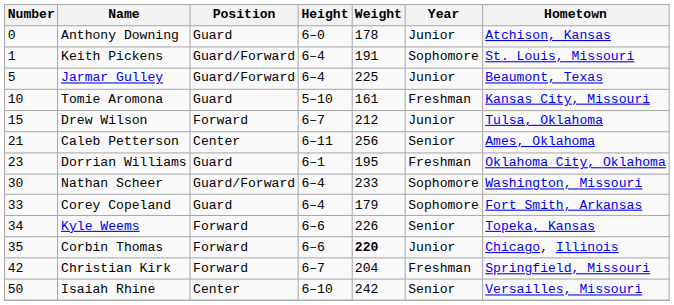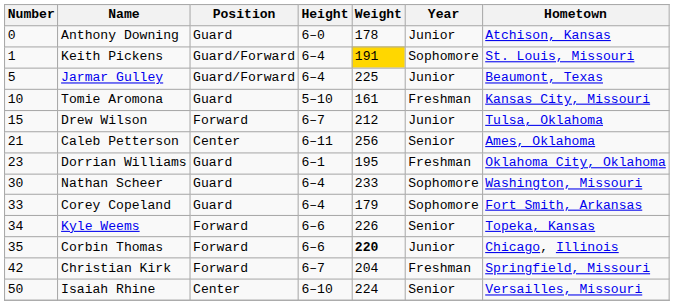 <table class="wikitable" style="font-size: 95%;">
 <tr>
 <th>Number</th>
 <th>Name</th>
 <th>Position</th>
 <th>Height</th>
 <th>Weight</th>
 <th>Year</th>
 <th>Hometown</th>
 </tr>
 <tr>
 <td>0</td>
 <td>Anthony Downing</td>
 <td>Guard</td>
 <td>6–0</td>
 <td>178</td>
 <td>Junior</td>
 <td><a href='#'>Atchison, Kansas</a></td>
 </tr>
 <tr>
 <td>1</td>
 <td>Keith Pickens</td>
 <td>Guard/Forward</td>
 <td>6–4</td>
-<td>191</td>
+<td style="background: gold;">191</td>
 <td>Sophomore</td>
 <td><a href='#'>St. Louis, Missouri</a></td>
 </tr>
 <tr>
 <td>5</td>
 <td><a href='#'>Jarmar Gulley</a></td>
 <td>Guard/Forward</td>
 <td>6–4</td>
 <td>225</td>
 <td>Junior</td>
 <td><a href='#'>Beaumont, Texas</a></td>
 </tr>
 <tr>
 <td>10</td>
 <td>Tomie Aromona</td>
 <td>Guard</td>
 <td>5–10</td>
 <td>161</td>
 <td>Freshman</td>
 <td><a href='#'>Kansas City, Missouri</a></td>
 </tr>
 <tr>
 <td>15</td>
 <td>Drew Wilson</td>
 <td>Forward</td>
 <td>6–7</td>
 <td>212</td>
 <td>Junior</td>
 <td><a href='#'>Tulsa, Oklahoma</a></td>
 </tr>
 <tr>
 <td>21</td>
 <td>Caleb Petterson</td>
 <td>Center</td>
 <td>6–11</td>
 <td>256</td>
 <td>Senior</td>
 <td><a href='#'>Ames, Oklahoma</a></td>
 </tr>
 <tr>
 <td>23</td>
 <td>Dorrian Williams</td>
 <td>Guard</td>
 <td>6–1</td>
 <td>195</td>
 <td>Freshman</td>
 <td><a href='#'>Oklahoma City, Oklahoma</a></td>
 </tr>
 <tr>
 <td>30</td>
 <td>Nathan Scheer</td>
-<td>Guard/Forward</td>
+<td>Guard</td>
 <td>6–4</td>
 <td>233</td>
 <td>Sophomore</td>
 <td><a href='#'>Washington, Missouri</a></td>
 </tr>
 <tr>
 <td>33</td>
 <td>Corey Copeland</td>
 <td>Guard</td>
 <td>6–4</td>
 <td>179</td>
 <td>Sophomore</td>
 <td><a href='#'>Fort Smith, Arkansas</a></td>
 </tr>
 <tr>
 <td>34</td>
 <td><a href='#'>Kyle Weems</a></td>
 <td>Forward</td>
 <td>6–6</td>
 <td>226</td>
 <td>Senior</td>
 <td><a href='#'>Topeka, Kansas</a></td>
 </tr>
 <tr>
 <td>35</td>
 <td>Corbin Thomas</td>
 <td>Forward</td>
 <td>6–6</td>
 <td><strong>220</strong></td>
 <td>Junior</td>
 <td><a href='#'>Chicago</a>, <a href='#'>Illinois</a></td>
 </tr>
 <tr>
 <td>42</td>
 <td>Christian Kirk</td>
 <td>Forward</td>
 <td>6–7</td>
 <td>204</td>
 <td>Freshman</td>
 <td><a href='#'>Springfield, Missouri</a></td>
 </tr>
 <tr>
 <td>50</td>
 <td>Isaiah Rhine</td>
 <td>Center</td>
 <td>6–10</td>
-<td>242</td>
+<td>224</td>
 <td>Senior</td>
 <td><a href='#'>Versailles, Missouri</a></td>
 </tr>
 <tr>
 </tr>
 </table>
